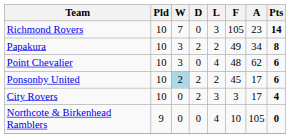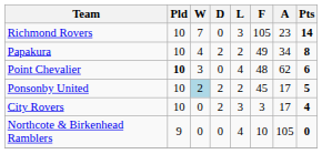 <table class="wikitable" style="text-align:center;">
 <tr>
 <th width=215>Team</th>
 <th width=20 abbr="Played">Pld</th>
 <th width=20 abbr="Won">W</th>
 <th width=20 abbr="Drawn">D</th>
 <th width=20 abbr="Lost">L</th>
 <th width=20 abbr="For">F</th>
 <th width=20 abbr="Against">A</th>
 <th width=20 abbr="Points">Pts</th>
 </tr>
 <tr>
 <td style="text-align:left;"><a href='#'>Richmond Rovers</a></td>
 <td>10</td>
 <td>7</td>
 <td>0</td>
 <td>3</td>
 <td>105</td>
 <td>23</td>
 <td><strong>14</strong></td>
 </tr>
 <tr>
 <td style="text-align:left;"><a href='#'>Papakura</a></td>
 <td>10</td>
-<td>3</td>
+<td>4</td>
 <td>2</td>
 <td>2</td>
 <td>49</td>
 <td>34</td>
 <td><strong>8</strong></td>
 </tr>
 <tr>
 <td style="text-align:left;"><a href='#'>Point Chevalier</a></td>
-<td>10</td>
+<td><strong>10</strong></td>
 <td>3</td>
 <td>0</td>
 <td>4</td>
 <td>48</td>
 <td>62</td>
 <td><strong>6</strong></td>
 </tr>
 <tr>
 <td style="text-align:left;"><a href='#'>Ponsonby United</a></td>
 <td>10</td>
 <td style="background: lightblue;">2</td>
 <td>2</td>
 <td>2</td>
 <td>45</td>
 <td>17</td>
-<td><strong>6</strong></td>
+<td><strong>5</strong></td>
 </tr>
 <tr>
 <td style="text-align:left;"><a href='#'>City Rovers</a></td>
 <td>10</td>
 <td>0</td>
 <td>2</td>
 <td>3</td>
 <td>3</td>
 <td>17</td>
 <td><strong>4</strong></td>
 </tr>
 <tr>
 <td style="text-align:left;"><a href='#'>Northcote & Birkenhead Ramblers</a></td>
 <td>9</td>
 <td>0</td>
 <td>0</td>
 <td>4</td>
 <td>10</td>
 <td>105</td>
 <td><strong>0</strong></td>
 </tr>
 <tr>
 </tr>
 </table>
